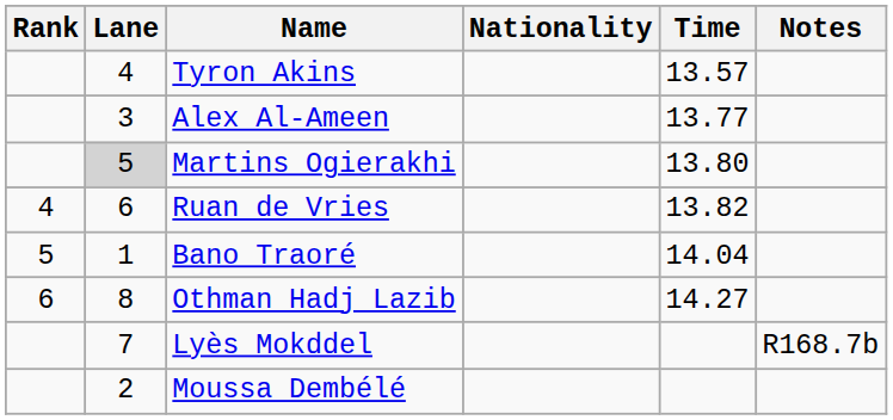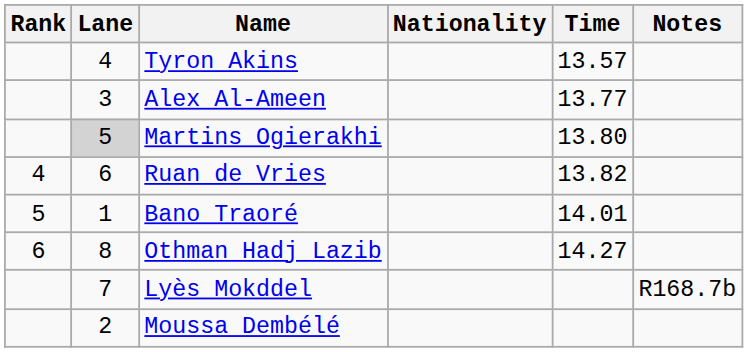 <table class="wikitable sortable" style="text-align:center">
 <tr>
 <th>Rank</th>
 <th>Lane</th>
 <th>Name</th>
 <th>Nationality</th>
 <th>Time</th>
 <th>Notes</th>
 </tr>
 <tr>
 <td></td>
 <td>4</td>
 <td align=left><a href='#'>Tyron Akins</a></td>
 <td align=left></td>
 <td>13.57</td>
 <td></td>
 </tr>
 <tr>
 <td></td>
 <td>3</td>
 <td align=left><a href='#'>Alex Al-Ameen</a></td>
 <td align=left></td>
 <td>13.77</td>
 <td></td>
 </tr>
 <tr>
 <td></td>
 <td style="background: lightgrey;">5</td>
 <td align=left><a href='#'>Martins Ogierakhi</a></td>
 <td align=left></td>
 <td>13.80</td>
 <td></td>
 </tr>
 <tr>
 <td>4</td>
 <td>6</td>
 <td align=left><a href='#'>Ruan de Vries</a></td>
 <td align=left></td>
 <td>13.82</td>
 <td></td>
 </tr>
 <tr>
 <td>5</td>
 <td>1</td>
 <td align=left><a href='#'>Bano Traoré</a></td>
 <td align=left></td>
-<td>14.04</td>
+<td>14.01</td>
 <td></td>
 </tr>
 <tr>
 <td>6</td>
 <td>8</td>
 <td align=left><a href='#'>Othman Hadj Lazib</a></td>
 <td align=left></td>
 <td>14.27</td>
 <td></td>
 </tr>
 <tr>
 <td></td>
 <td>7</td>
 <td align=left><a href='#'>Lyès Mokddel</a></td>
 <td align=left></td>
 <td></td>
 <td>R168.7b</td>
 </tr>
 <tr>
 <td></td>
 <td>2</td>
 <td align=left><a href='#'>Moussa Dembélé</a></td>
 <td align=left></td>
 <td></td>
 <td></td>
 </tr>
 </table>
